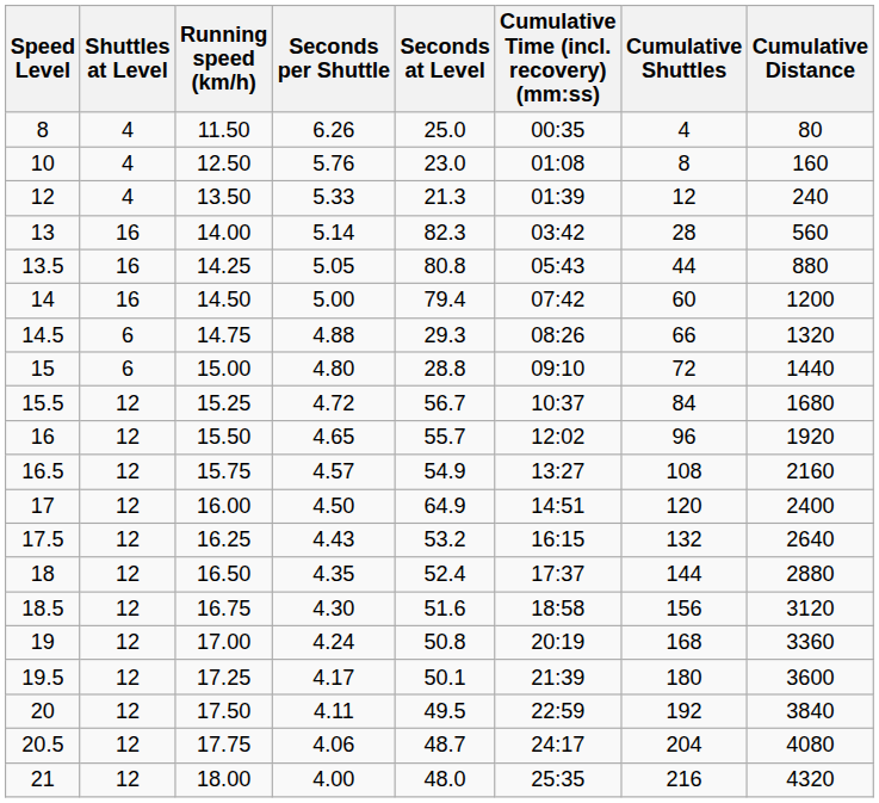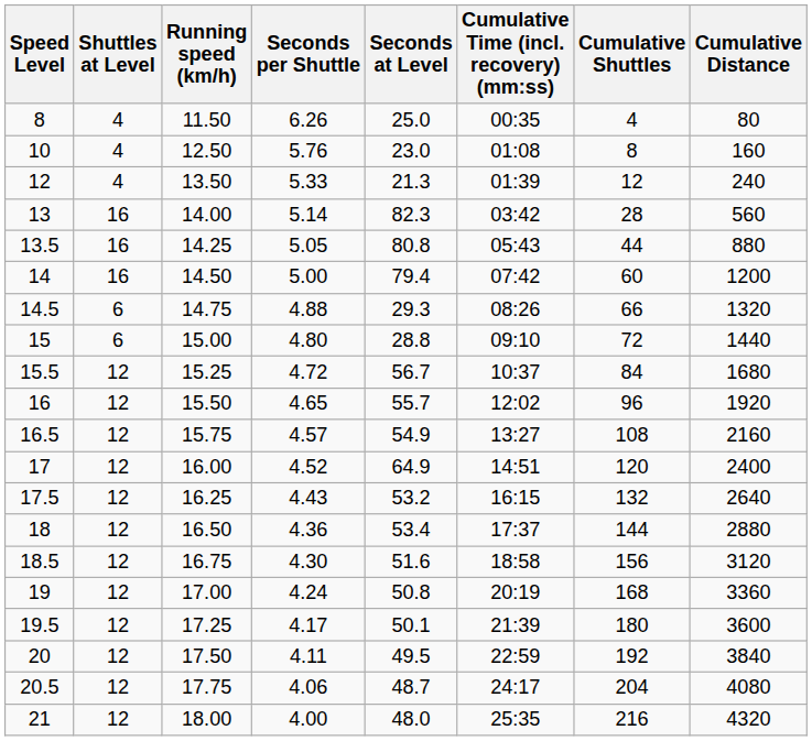 <table class="wikitable" style="text-align:center;">
 <tr>
 <th>Speed<br>Level</th>
 <th>Shuttles<br>at Level</th>
 <th>Running<br>speed<br>(km/h)</th>
 <th>Seconds<br>per Shuttle</th>
 <th>Seconds<br>at Level</th>
 <th>Cumulative<br>Time (incl.<br>recovery)<br>(mm:ss)</th>
 <th>Cumulative<br>Shuttles</th>
 <th>Cumulative<br>Distance</th>
 </tr>
 <tr>
 <td>8</td>
 <td>4</td>
 <td>11.50</td>
 <td>6.26</td>
 <td>25.0</td>
 <td>00:35</td>
 <td>4</td>
 <td>80</td>
 </tr>
 <tr>
 <td>10</td>
 <td>4</td>
 <td>12.50</td>
 <td>5.76</td>
 <td>23.0</td>
 <td>01:08</td>
 <td>8</td>
 <td>160</td>
 </tr>
 <tr>
 <td>12</td>
 <td>4</td>
 <td>13.50</td>
 <td>5.33</td>
 <td>21.3</td>
 <td>01:39</td>
 <td>12</td>
 <td>240</td>
 </tr>
 <tr>
 <td>13</td>
 <td>16</td>
 <td>14.00</td>
 <td>5.14</td>
 <td>82.3</td>
 <td>03:42</td>
 <td>28</td>
 <td>560</td>
 </tr>
 <tr>
 <td>13.5</td>
 <td>16</td>
 <td>14.25</td>
 <td>5.05</td>
 <td>80.8</td>
 <td>05:43</td>
 <td>44</td>
 <td>880</td>
 </tr>
 <tr>
 <td>14</td>
 <td>16</td>
 <td>14.50</td>
 <td>5.00</td>
 <td>79.4</td>
 <td>07:42</td>
 <td>60</td>
 <td>1200</td>
 </tr>
 <tr>
 <td>14.5</td>
 <td>6</td>
 <td>14.75</td>
 <td>4.88</td>
 <td>29.3</td>
 <td>08:26</td>
 <td>66</td>
 <td>1320</td>
 </tr>
 <tr>
 <td>15</td>
 <td>6</td>
 <td>15.00</td>
 <td>4.80</td>
 <td>28.8</td>
 <td>09:10</td>
 <td>72</td>
 <td>1440</td>
 </tr>
 <tr>
 <td>15.5</td>
 <td>12</td>
 <td>15.25</td>
 <td>4.72</td>
 <td>56.7</td>
 <td>10:37</td>
 <td>84</td>
 <td>1680</td>
 </tr>
 <tr>
 <td>16</td>
 <td>12</td>
 <td>15.50</td>
 <td>4.65</td>
 <td>55.7</td>
 <td>12:02</td>
 <td>96</td>
 <td>1920</td>
 </tr>
 <tr>
 <td>16.5</td>
 <td>12</td>
 <td>15.75</td>
 <td>4.57</td>
 <td>54.9</td>
 <td>13:27</td>
 <td>108</td>
 <td>2160</td>
 </tr>
 <tr>
 <td>17</td>
 <td>12</td>
 <td>16.00</td>
-<td>4.50</td>
+<td>4.52</td>
 <td>64.9</td>
 <td>14:51</td>
 <td>120</td>
 <td>2400</td>
 </tr>
 <tr>
 <td>17.5</td>
 <td>12</td>
 <td>16.25</td>
 <td>4.43</td>
 <td>53.2</td>
 <td>16:15</td>
 <td>132</td>
 <td>2640</td>
 </tr>
 <tr>
 <td>18</td>
 <td>12</td>
 <td>16.50</td>
-<td>4.35</td>
-<td>52.4</td>
+<td>4.36</td>
+<td>53.4</td>
 <td>17:37</td>
 <td>144</td>
 <td>2880</td>
 </tr>
 <tr>
 <td>18.5</td>
 <td>12</td>
 <td>16.75</td>
 <td>4.30</td>
 <td>51.6</td>
 <td>18:58</td>
 <td>156</td>
 <td>3120</td>
 </tr>
 <tr>
 <td>19</td>
 <td>12</td>
 <td>17.00</td>
 <td>4.24</td>
 <td>50.8</td>
 <td>20:19</td>
 <td>168</td>
 <td>3360</td>
 </tr>
 <tr>
 <td>19.5</td>
 <td>12</td>
 <td>17.25</td>
 <td>4.17</td>
 <td>50.1</td>
 <td>21:39</td>
 <td>180</td>
 <td>3600</td>
 </tr>
 <tr>
 <td>20</td>
 <td>12</td>
 <td>17.50</td>
 <td>4.11</td>
 <td>49.5</td>
 <td>22:59</td>
 <td>192</td>
 <td>3840</td>
 </tr>
 <tr>
 <td>20.5</td>
 <td>12</td>
 <td>17.75</td>
 <td>4.06</td>
 <td>48.7</td>
 <td>24:17</td>
 <td>204</td>
 <td>4080</td>
 </tr>
 <tr>
 <td>21</td>
 <td>12</td>
 <td>18.00</td>
 <td>4.00</td>
 <td>48.0</td>
 <td>25:35</td>
 <td>216</td>
 <td>4320</td>
 </tr>
 </table>
